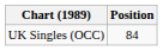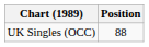 <table class="wikitable">
 <tr>
 <th>Chart (1989)</th>
 <th>Position</th>
 </tr>
 <tr>
 <td>UK Singles (OCC)</td>
-<td style="text-align:center;">84</td>
+<td style="text-align:center;">88</td>
 </tr>
 </table>
